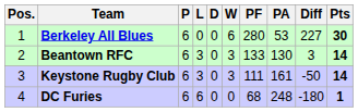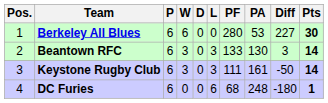 <table class="wikitable" style="text-align: center;">
 <tr>
 <th>Pos.</th>
 <th>Team</th>
 <th>P</th>
+<th>W</th>
+<th>D</th>
 <th>L</th>
-<th>D</th>
-<th>W</th>
 <th>PF</th>
 <th>PA</th>
 <th>Diff</th>
 <th>Pts</th>
 </tr>
 <tr bgcolor="ccffcc">
 <td>1</td>
 <td align="left"><strong><a href='#'>Berkeley All Blues</a></strong></td>
 <td>6</td>
+<td>6</td>
 <td>0</td>
 <td>0</td>
-<td>6</td>
 <td>280</td>
 <td>53</td>
 <td>227</td>
 <td><strong>30</strong></td>
 </tr>
 <tr bgcolor="ccffcc">
 <td>2</td>
 <td align="left"><strong>Beantown RFC</strong></td>
 <td>6</td>
 <td>3</td>
 <td>0</td>
 <td>3</td>
 <td>133</td>
 <td>130</td>
 <td>3</td>
 <td><strong>14</strong></td>
 </tr>
 <tr bgcolor="ccccff">
 <td>3</td>
 <td align="left"><strong>Keystone Rugby Club</strong></td>
 <td>6</td>
 <td>3</td>
 <td>0</td>
 <td>3</td>
 <td>111</td>
 <td>161</td>
 <td>-50</td>
 <td><strong>14</strong></td>
 </tr>
 <tr bgcolor="ccccff">
 <td>4</td>
 <td align="left"><strong>DC Furies</strong></td>
 <td>6</td>
-<td>6</td>
 <td>0</td>
 <td>0</td>
+<td>6</td>
 <td>68</td>
 <td>248</td>
 <td>-180</td>
 <td><strong>1</strong></td>
 </tr>
 </table>
